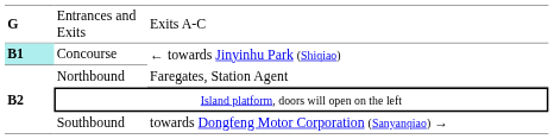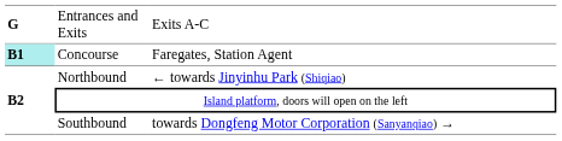 <table table border=0 cellspacing=0 cellpadding=3>
 <tr>
 <td style="border-top:solid 1px gray;border-bottom:solid 1px gray;" width=50><strong>G</strong></td>
 <td style="border-top:solid 1px gray;border-bottom:solid 1px gray;" width=100>Entrances and Exits</td>
 <td style="border-top:solid 1px gray;border-bottom:solid 1px gray;" width=450>Exits A-C</td>
 </tr>
 <tr>
 <td style="background: paleturquoise; border-top:solid 0px gray;border-bottom:solid 1px gray;" width=50><strong>B1</strong></td>
 <td style="border-top:solid 0px gray;border-bottom:solid 1px gray;" width=100>Concourse</td>
-<td>←  towards <a href='#'>Jinyinhu Park</a> <small>(<a href='#'>Shiqiao</a>)</small></td>
+<td style="border-top:solid 0px gray;border-bottom:solid 1px gray;" width=450>Faregates, Station Agent</td>
 </tr>
 <tr>
 <td style="border-bottom:solid 1px gray;" rowspan=3><strong>B2</strong></td>
 <td>Northbound</td>
-<td style="border-top:solid 0px gray;border-bottom:solid 1px gray;" width=450>Faregates, Station Agent</td>
+<td>←  towards <a href='#'>Jinyinhu Park</a> <small>(<a href='#'>Shiqiao</a>)</small></td>
 </tr>
 <tr>
 <td style="border-right:solid 2px black;border-left:solid 2px black;border-top:solid 2px black;border-bottom:solid 2px black;text-align:center;" colspan=2><small><a href='#'>Island platform</a>, doors will open on the left</small></td>
 </tr>
 <tr>
 <td style="border-bottom:solid 1px gray;">Southbound</td>
 <td style="border-bottom:solid 1px gray;"> towards <a href='#'>Dongfeng Motor Corporation</a> <small>(<a href='#'>Sanyanqiao</a>)</small> →</td>
 </tr>
 </table>
